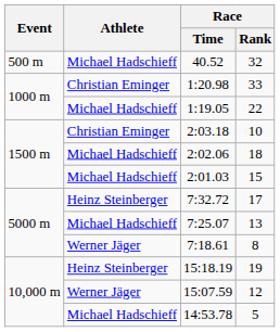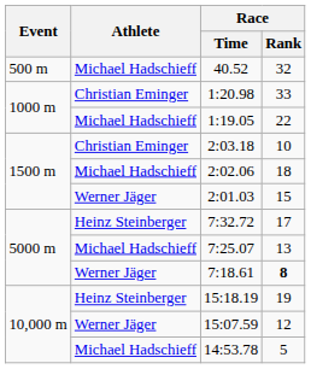 <table class="wikitable" border="1" style="font-size:90%">
 <tr>
 <th rowspan=2>Event</th>
 <th rowspan=2>Athlete</th>
 <th colspan=2>Race</th>
 </tr>
 <tr>
 <th>Time</th>
 <th>Rank</th>
 </tr>
 <tr>
 <td>500 m</td>
 <td><a href='#'>Michael Hadschieff</a></td>
 <td align=center>40.52</td>
 <td align=center>32</td>
 </tr>
 <tr>
 <td rowspan=2>1000 m</td>
 <td><a href='#'>Christian Eminger</a></td>
 <td align=center>1:20.98</td>
 <td align=center>33</td>
 </tr>
 <tr>
 <td><a href='#'>Michael Hadschieff</a></td>
 <td align=center>1:19.05</td>
 <td align=center>22</td>
 </tr>
 <tr>
 <td rowspan=3>1500 m</td>
 <td><a href='#'>Christian Eminger</a></td>
 <td align=center>2:03.18</td>
 <td align=center>10</td>
 </tr>
 <tr>
 <td><a href='#'>Michael Hadschieff</a></td>
 <td align=center>2:02.06</td>
 <td align=center>18</td>
 </tr>
 <tr>
-<td><a href='#'>Michael Hadschieff</a></td>
+<td><a href='#'>Werner Jäger</a></td>
 <td align=center>2:01.03</td>
 <td align=center>15</td>
 </tr>
 <tr>
 <td rowspan=3>5000 m</td>
 <td><a href='#'>Heinz Steinberger</a></td>
 <td align=center>7:32.72</td>
 <td align=center>17</td>
 </tr>
 <tr>
 <td><a href='#'>Michael Hadschieff</a></td>
 <td align=center>7:25.07</td>
 <td align=center>13</td>
 </tr>
 <tr>
 <td><a href='#'>Werner Jäger</a></td>
 <td align=center>7:18.61</td>
-<td align=center>8</td>
+<td align=center><strong>8</strong></td>
 </tr>
 <tr>
 <td rowspan=3>10,000 m</td>
 <td><a href='#'>Heinz Steinberger</a></td>
 <td align=center>15:18.19</td>
 <td align=center>19</td>
 </tr>
 <tr>
 <td><a href='#'>Werner Jäger</a></td>
 <td align=center>15:07.59</td>
 <td align=center>12</td>
 </tr>
 <tr>
 <td><a href='#'>Michael Hadschieff</a></td>
 <td align=center>14:53.78</td>
 <td align=center>5</td>
 </tr>
 </table>
